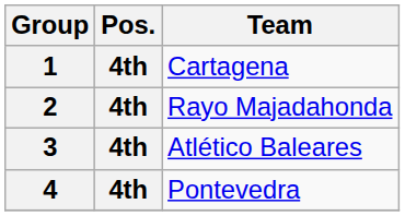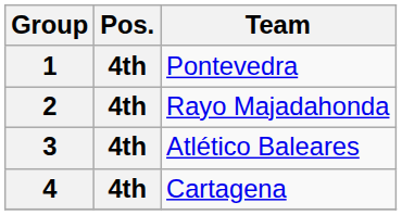 <table class="wikitable">
 <tr>
 <th>Group</th>
 <th>Pos.</th>
 <th>Team</th>
 </tr>
 <tr>
 <th>1</th>
 <th>4th</th>
-<td><a href='#'>Cartagena</a></td>
+<td><a href='#'>Pontevedra</a></td>
 </tr>
 <tr>
 <th>2</th>
 <th>4th</th>
 <td><a href='#'>Rayo Majadahonda</a></td>
 </tr>
 <tr>
 <th>3</th>
 <th>4th</th>
 <td><a href='#'>Atlético Baleares</a></td>
 </tr>
 <tr>
 <th>4</th>
 <th>4th</th>
-<td><a href='#'>Pontevedra</a></td>
+<td><a href='#'>Cartagena</a></td>
 </tr>
 <tr>
 </tr>
 </table>
